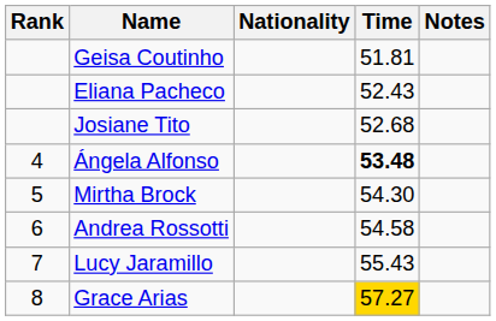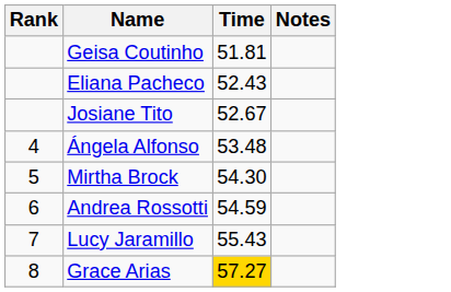 <table class="wikitable sortable" style="text-align:center">
 <tr>
 <th>Rank</th>
 <th>Name</th>
-<th>Nationality</th>
 <th>Time</th>
 <th>Notes</th>
 </tr>
 <tr>
 <td></td>
 <td align=left><a href='#'>Geisa Coutinho</a></td>
-<td align=left></td>
 <td>51.81</td>
 <td></td>
 </tr>
 <tr>
 <td></td>
 <td align=left><a href='#'>Eliana Pacheco</a></td>
-<td align=left></td>
 <td>52.43</td>
 <td></td>
 </tr>
 <tr>
 <td></td>
 <td align=left><a href='#'>Josiane Tito</a></td>
-<td align=left></td>
-<td>52.68</td>
+<td>52.67</td>
 <td></td>
 </tr>
 <tr>
 <td>4</td>
 <td align=left><a href='#'>Ángela Alfonso</a></td>
-<td align=left></td>
-<td><strong>53.48</strong></td>
+<td>53.48</td>
 <td></td>
 </tr>
 <tr>
 <td>5</td>
 <td align=left><a href='#'>Mirtha Brock</a></td>
-<td align=left></td>
 <td>54.30</td>
 <td></td>
 </tr>
 <tr>
 <td>6</td>
 <td align=left><a href='#'>Andrea Rossotti</a></td>
-<td align=left></td>
-<td>54.58</td>
+<td>54.59</td>
 <td></td>
 </tr>
 <tr>
 <td>7</td>
 <td align=left><a href='#'>Lucy Jaramillo</a></td>
-<td align=left></td>
 <td>55.43</td>
 <td></td>
 </tr>
 <tr>
 <td>8</td>
 <td align=left><a href='#'>Grace Arias</a></td>
-<td align=left></td>
 <td style="background: gold;">57.27</td>
 <td></td>
 </tr>
 </table>
